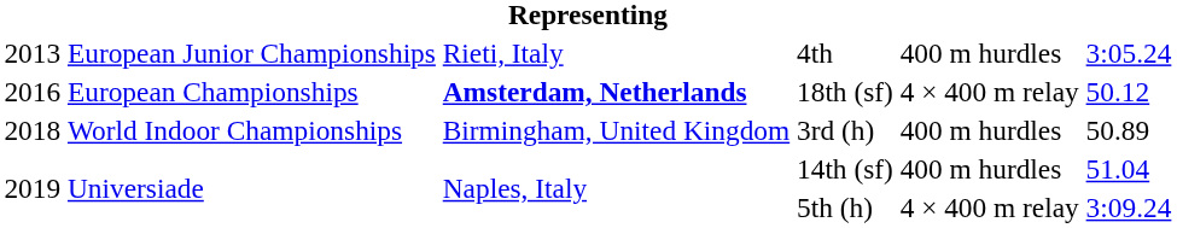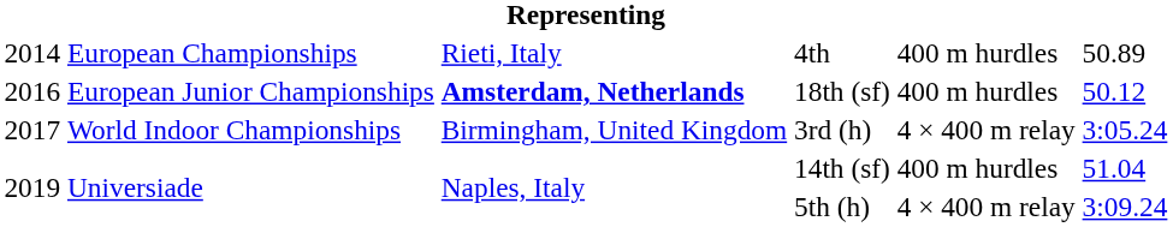 <table>
 <tr>
 <th colspan="6">Representing </th>
 </tr>
 <tr>
-<td>2013</td>
-<td><a href='#'>European Junior Championships</a></td>
+<td>2014</td>
+<td><a href='#'>European Championships</a></td>
 <td><a href='#'>Rieti, Italy</a></td>
 <td>4th</td>
 <td>400 m hurdles</td>
-<td><a href='#'>3:05.24</a></td>
+<td>50.89</td>
 </tr>
 <tr>
 <td>2016</td>
-<td><a href='#'>European Championships</a></td>
+<td><a href='#'>European Junior Championships</a></td>
 <td><strong><a href='#'>Amsterdam, Netherlands</a></strong></td>
 <td>18th (sf)</td>
-<td>4 × 400 m relay</td>
+<td>400 m hurdles</td>
 <td><a href='#'>50.12</a></td>
 </tr>
 <tr>
-<td>2018</td>
+<td>2017</td>
 <td><a href='#'>World Indoor Championships</a></td>
 <td><a href='#'>Birmingham, United Kingdom</a></td>
 <td>3rd (h)</td>
-<td>400 m hurdles</td>
-<td>50.89</td>
+<td>4 × 400 m relay</td>
+<td><a href='#'>3:05.24</a></td>
 </tr>
 <tr>
 <td rowspan=2>2019</td>
 <td rowspan=2><a href='#'>Universiade</a></td>
 <td rowspan=2><a href='#'>Naples, Italy</a></td>
 <td>14th (sf)</td>
 <td>400 m hurdles</td>
 <td><a href='#'>51.04</a></td>
 </tr>
 <tr>
 <td>5th (h)</td>
 <td>4 × 400 m relay</td>
 <td><a href='#'>3:09.24</a></td>
 </tr>
 </table>
